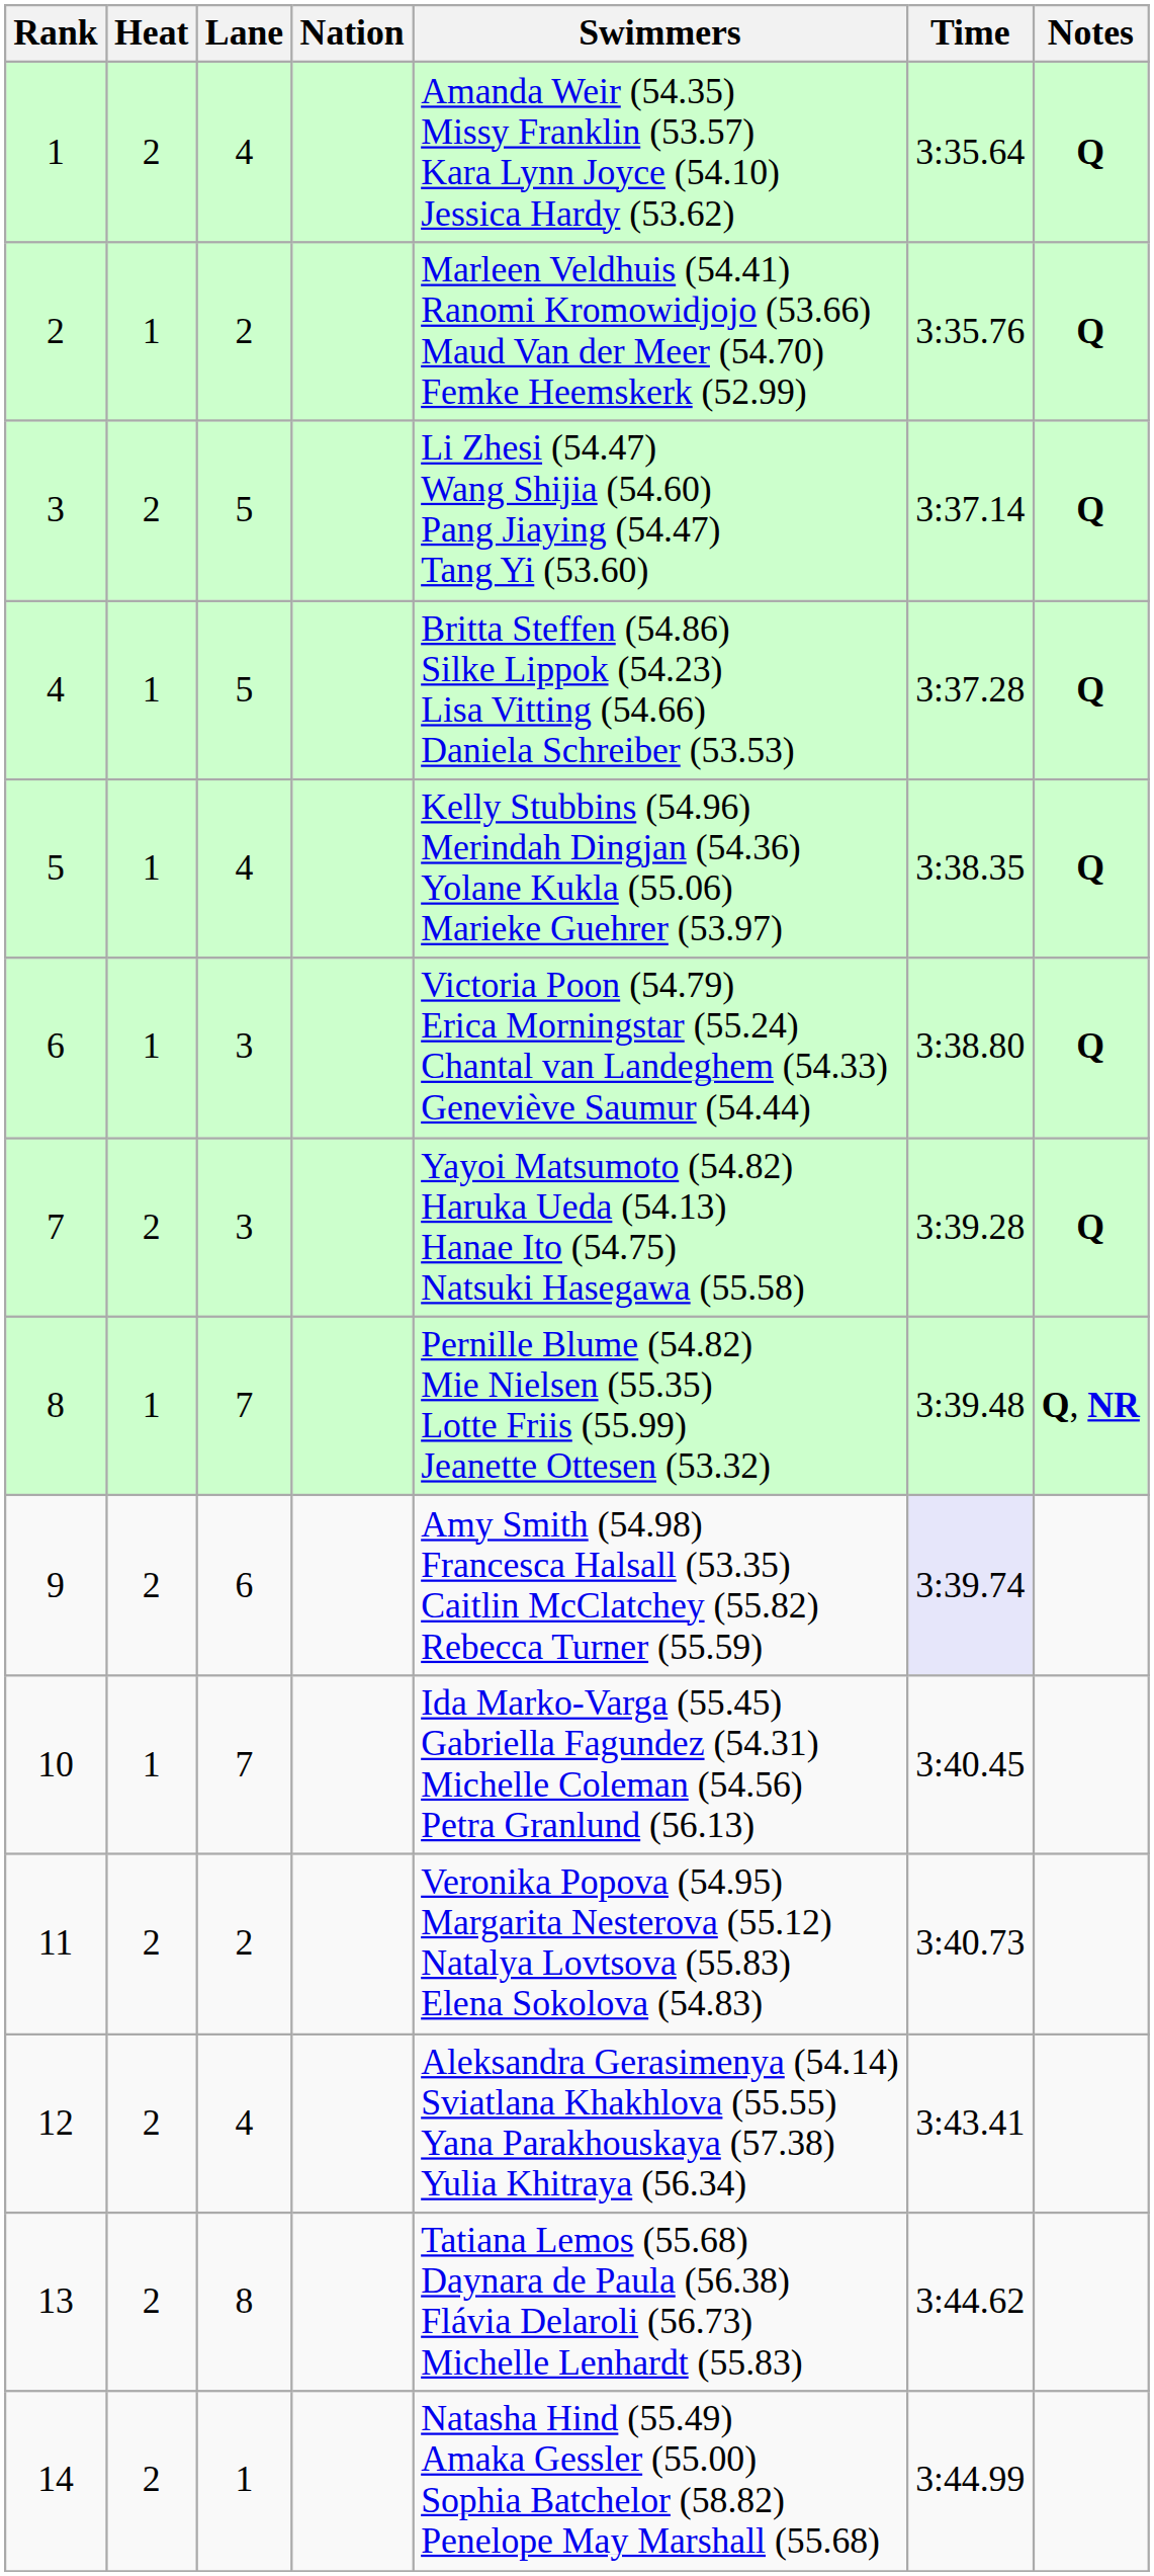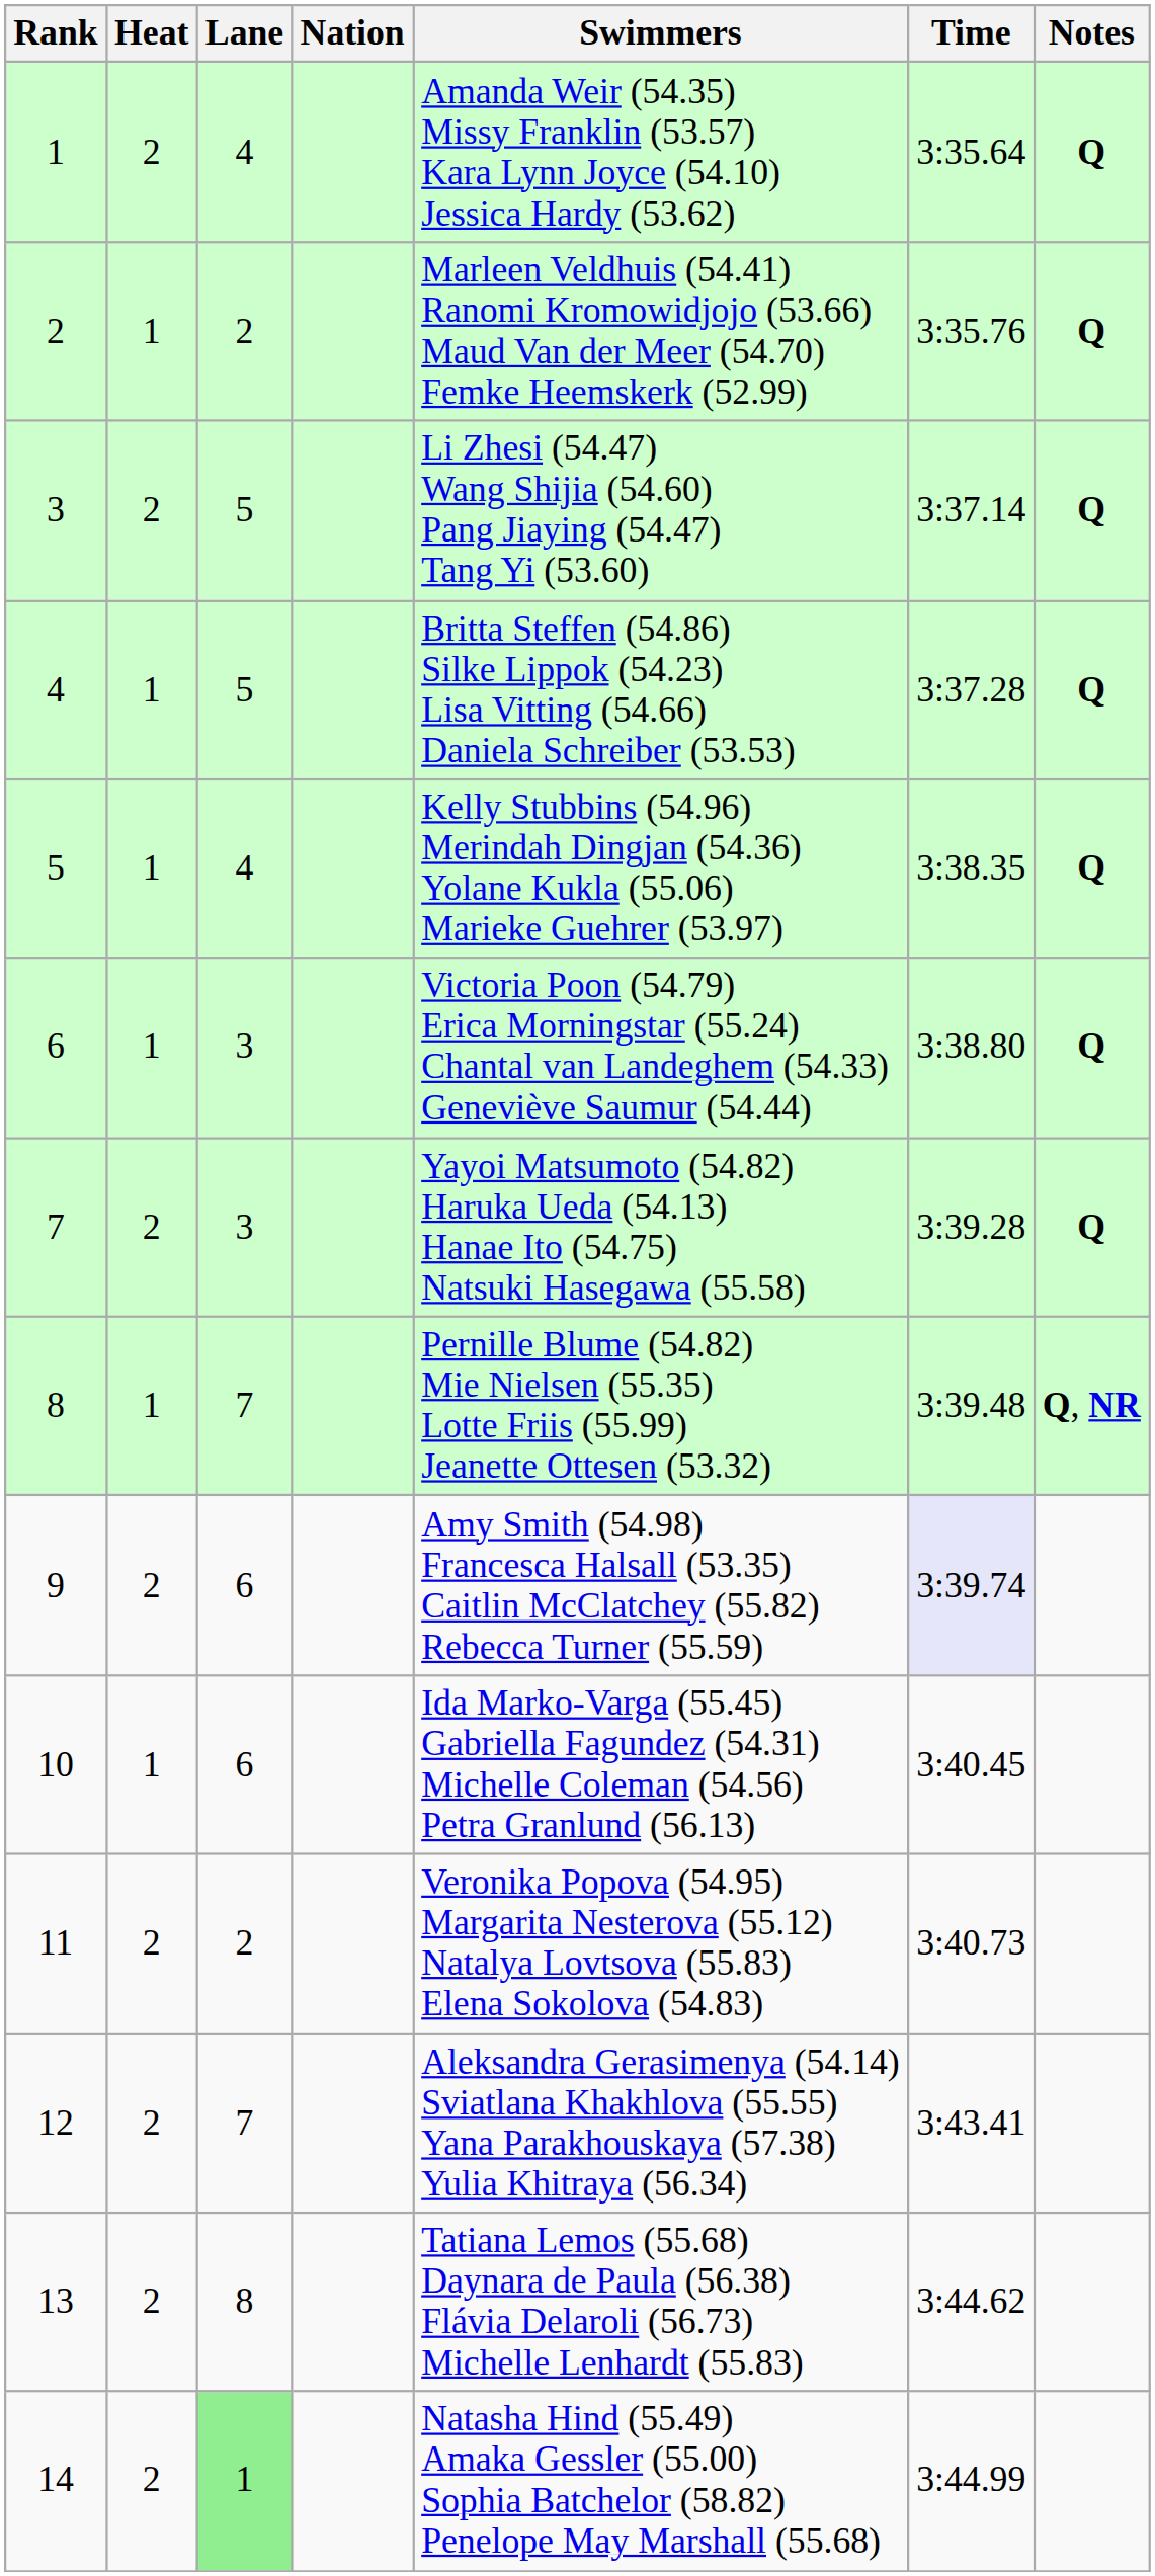 <table class="wikitable sortable" style="text-align:center">
 <tr>
 <th>Rank</th>
 <th>Heat</th>
 <th>Lane</th>
 <th>Nation</th>
 <th>Swimmers</th>
 <th>Time</th>
 <th>Notes</th>
 </tr>
 <tr bgcolor=ccffcc>
 <td>1</td>
 <td>2</td>
 <td>4</td>
 <td align=left></td>
 <td align=left><a href='#'>Amanda Weir</a> (54.35)<br><a href='#'>Missy Franklin</a> (53.57)<br><a href='#'>Kara Lynn Joyce</a> (54.10)<br><a href='#'>Jessica Hardy</a> (53.62)</td>
 <td>3:35.64</td>
 <td><strong>Q</strong></td>
 </tr>
 <tr bgcolor=ccffcc>
 <td>2</td>
 <td>1</td>
 <td>2</td>
 <td align=left></td>
 <td align=left><a href='#'>Marleen Veldhuis</a> (54.41)<br><a href='#'>Ranomi Kromowidjojo</a> (53.66)<br><a href='#'>Maud Van der Meer</a> (54.70)<br><a href='#'>Femke Heemskerk</a> (52.99)</td>
 <td>3:35.76</td>
 <td><strong>Q</strong></td>
 </tr>
 <tr bgcolor=ccffcc>
 <td>3</td>
 <td>2</td>
 <td>5</td>
 <td align=left></td>
 <td align=left><a href='#'>Li Zhesi</a> (54.47)<br><a href='#'>Wang Shijia</a> (54.60)<br><a href='#'>Pang Jiaying</a> (54.47)<br><a href='#'>Tang Yi</a> (53.60)</td>
 <td>3:37.14</td>
 <td><strong>Q</strong></td>
 </tr>
 <tr bgcolor=ccffcc>
 <td>4</td>
 <td>1</td>
 <td>5</td>
 <td align=left></td>
 <td align=left><a href='#'>Britta Steffen</a> (54.86)<br><a href='#'>Silke Lippok</a> (54.23)<br><a href='#'>Lisa Vitting</a> (54.66)<br><a href='#'>Daniela Schreiber</a> (53.53)</td>
 <td>3:37.28</td>
 <td><strong>Q</strong></td>
 </tr>
 <tr bgcolor=ccffcc>
 <td>5</td>
 <td>1</td>
 <td>4</td>
 <td align=left></td>
 <td align=left><a href='#'>Kelly Stubbins</a> (54.96)<br><a href='#'>Merindah Dingjan</a> (54.36)<br><a href='#'>Yolane Kukla</a> (55.06)<br><a href='#'>Marieke Guehrer</a> (53.97)</td>
 <td>3:38.35</td>
 <td><strong>Q</strong></td>
 </tr>
 <tr bgcolor=ccffcc>
 <td>6</td>
 <td>1</td>
 <td>3</td>
 <td align=left></td>
 <td align=left><a href='#'>Victoria Poon</a> (54.79)<br><a href='#'>Erica Morningstar</a> (55.24)<br><a href='#'>Chantal van Landeghem</a> (54.33)<br><a href='#'>Geneviève Saumur</a> (54.44)</td>
 <td>3:38.80</td>
 <td><strong>Q</strong></td>
 </tr>
 <tr bgcolor=ccffcc>
 <td>7</td>
 <td>2</td>
 <td>3</td>
 <td align=left></td>
 <td align=left><a href='#'>Yayoi Matsumoto</a> (54.82)<br><a href='#'>Haruka Ueda</a> (54.13)<br><a href='#'>Hanae Ito</a> (54.75)<br><a href='#'>Natsuki Hasegawa</a> (55.58)</td>
 <td>3:39.28</td>
 <td><strong>Q</strong></td>
 </tr>
 <tr bgcolor=ccffcc>
 <td>8</td>
 <td>1</td>
 <td>7</td>
 <td align=left></td>
 <td align=left><a href='#'>Pernille Blume</a> (54.82)<br><a href='#'>Mie Nielsen</a> (55.35)<br><a href='#'>Lotte Friis</a> (55.99)<br><a href='#'>Jeanette Ottesen</a> (53.32)</td>
 <td>3:39.48</td>
 <td><strong>Q</strong>, <strong><a href='#'>NR</a></strong></td>
 </tr>
 <tr>
 <td>9</td>
 <td>2</td>
 <td>6</td>
 <td align=left></td>
 <td align=left><a href='#'>Amy Smith</a> (54.98)<br><a href='#'>Francesca Halsall</a> (53.35)<br><a href='#'>Caitlin McClatchey</a> (55.82)<br><a href='#'>Rebecca Turner</a> (55.59)</td>
 <td style="background: lavender;">3:39.74</td>
 <td></td>
 </tr>
 <tr>
 <td>10</td>
 <td>1</td>
-<td>7</td>
+<td>6</td>
 <td align=left></td>
 <td align=left><a href='#'>Ida Marko-Varga</a> (55.45)<br><a href='#'>Gabriella Fagundez</a> (54.31)<br><a href='#'>Michelle Coleman</a> (54.56)<br><a href='#'>Petra Granlund</a> (56.13)</td>
 <td>3:40.45</td>
 <td></td>
 </tr>
 <tr>
 <td>11</td>
 <td>2</td>
 <td>2</td>
 <td align=left></td>
 <td align=left><a href='#'>Veronika Popova</a> (54.95)<br><a href='#'>Margarita Nesterova</a> (55.12)<br><a href='#'>Natalya Lovtsova</a> (55.83)<br><a href='#'>Elena Sokolova</a> (54.83)</td>
 <td>3:40.73</td>
 <td></td>
 </tr>
 <tr>
 <td>12</td>
 <td>2</td>
-<td>4</td>
+<td>7</td>
 <td align=left></td>
 <td align=left><a href='#'>Aleksandra Gerasimenya</a> (54.14)<br><a href='#'>Sviatlana Khakhlova</a> (55.55)<br><a href='#'>Yana Parakhouskaya</a> (57.38)<br><a href='#'>Yulia Khitraya</a> (56.34)</td>
 <td>3:43.41</td>
 <td></td>
 </tr>
 <tr>
 <td>13</td>
 <td>2</td>
 <td>8</td>
 <td align=left></td>
 <td align=left><a href='#'>Tatiana Lemos</a> (55.68)<br><a href='#'>Daynara de Paula</a> (56.38)<br><a href='#'>Flávia Delaroli</a> (56.73)<br><a href='#'>Michelle Lenhardt</a> (55.83)</td>
 <td>3:44.62</td>
 <td></td>
 </tr>
 <tr>
 <td>14</td>
 <td>2</td>
-<td>1</td>
+<td style="background: lightgreen;">1</td>
 <td align=left></td>
 <td align=left><a href='#'>Natasha Hind</a> (55.49)<br><a href='#'>Amaka Gessler</a> (55.00)<br><a href='#'>Sophia Batchelor</a> (58.82)<br><a href='#'>Penelope May Marshall</a> (55.68)</td>
 <td>3:44.99</td>
 <td></td>
 </tr>
 <tr>
 </tr>
 </table>
